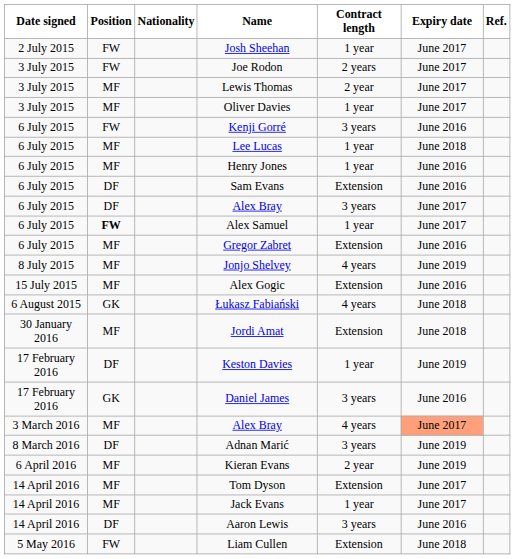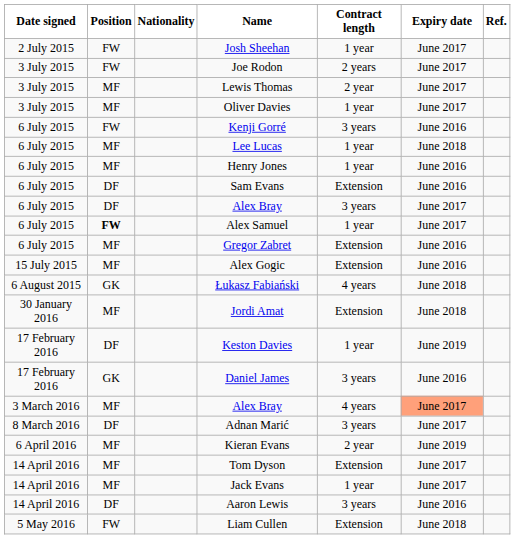 <table class="wikitable"  style="text-align:center; font-size:90%; ">
 <tr>
 <th style="background:white; color:black; width:100px;">Date signed</th>
 <th style="background:white; color:black; width:50px;">Position</th>
 <th style="background:white; color:black; width:50px;">Nationality</th>
 <th style="background:white; color:black; width:150px;">Name</th>
 <th style="background:white; color:black; width:100px;">Contract length</th>
 <th style="background:white; color:black; width:100px;">Expiry date</th>
 <th style="background:white; color:black;">Ref.</th>
 </tr>
 <tr>
 <td>2 July 2015</td>
 <td>FW</td>
 <td></td>
 <td><a href='#'>Josh Sheehan</a></td>
 <td>1 year</td>
 <td>June 2017</td>
 <td></td>
 </tr>
 <tr>
 <td>3 July 2015</td>
 <td>FW</td>
 <td></td>
 <td>Joe Rodon</td>
 <td>2 years</td>
 <td>June 2017</td>
 <td></td>
 </tr>
 <tr>
 <td>3 July 2015</td>
 <td>MF</td>
 <td></td>
 <td>Lewis Thomas</td>
 <td>2 year</td>
 <td>June 2017</td>
 <td></td>
 </tr>
 <tr>
 <td>3 July 2015</td>
 <td>MF</td>
 <td></td>
 <td>Oliver Davies</td>
 <td>1 year</td>
 <td>June 2017</td>
 <td></td>
 </tr>
 <tr>
 <td>6 July 2015</td>
 <td>FW</td>
 <td></td>
 <td><a href='#'>Kenji Gorré</a></td>
 <td>3 years</td>
 <td>June 2016</td>
 <td></td>
 </tr>
 <tr>
 <td>6 July 2015</td>
 <td>MF</td>
 <td></td>
 <td><a href='#'>Lee Lucas</a></td>
 <td>1 year</td>
 <td>June 2018</td>
 <td></td>
 </tr>
 <tr>
 <td>6 July 2015</td>
 <td>MF</td>
 <td></td>
 <td>Henry Jones</td>
 <td>1 year</td>
 <td>June 2016</td>
 <td></td>
 </tr>
 <tr>
 <td>6 July 2015</td>
 <td>DF</td>
 <td></td>
 <td>Sam Evans</td>
 <td>Extension</td>
 <td>June 2016</td>
 <td></td>
 </tr>
 <tr>
 <td>6 July 2015</td>
 <td>DF</td>
 <td></td>
 <td><a href='#'>Alex Bray</a></td>
 <td>3 years</td>
 <td>June 2017</td>
 <td></td>
 </tr>
 <tr>
 <td>6 July 2015</td>
 <td><strong>FW</strong></td>
 <td></td>
 <td>Alex Samuel</td>
 <td>1 year</td>
 <td>June 2017</td>
 <td></td>
 </tr>
 <tr>
 <td>6 July 2015</td>
 <td>MF</td>
 <td></td>
 <td><a href='#'>Gregor Zabret</a></td>
 <td>Extension</td>
 <td>June 2016</td>
 <td></td>
 </tr>
 <tr>
-<td>8 July 2015</td>
-<td>MF</td>
-<td></td>
-<td><a href='#'>Jonjo Shelvey</a></td>
-<td>4 years</td>
-<td>June 2019</td>
-<td></td>
-</tr>
-<tr>
 <td>15 July 2015</td>
 <td>MF</td>
 <td></td>
 <td>Alex Gogic</td>
 <td>Extension</td>
 <td>June 2016</td>
 <td></td>
 </tr>
 <tr>
 <td>6 August 2015</td>
 <td>GK</td>
 <td></td>
 <td><a href='#'>Łukasz Fabiański</a></td>
 <td>4 years</td>
 <td>June 2018</td>
 <td></td>
 </tr>
 <tr>
 <td>30 January 2016</td>
 <td>MF</td>
 <td></td>
 <td><a href='#'>Jordi Amat</a></td>
 <td>Extension</td>
 <td>June 2018</td>
 <td></td>
 </tr>
 <tr>
 <td>17 February 2016</td>
 <td>DF</td>
 <td></td>
 <td><a href='#'>Keston Davies</a></td>
 <td>1 year</td>
 <td>June 2019</td>
 <td></td>
 </tr>
 <tr>
 <td>17 February 2016</td>
 <td>GK</td>
 <td></td>
 <td><a href='#'>Daniel James</a></td>
 <td>3 years</td>
 <td>June 2016</td>
 <td></td>
 </tr>
 <tr>
 <td>3 March 2016</td>
 <td>MF</td>
 <td></td>
 <td><a href='#'>Alex Bray</a></td>
 <td>4 years</td>
 <td style="background: lightsalmon;">June 2017</td>
 <td></td>
 </tr>
 <tr>
 <td>8 March 2016</td>
 <td>DF</td>
 <td></td>
 <td>Adnan Marić</td>
 <td>3 years</td>
-<td>June 2019</td>
+<td>June 2017</td>
 <td></td>
 </tr>
 <tr>
 <td>6 April 2016</td>
 <td>MF</td>
 <td></td>
 <td>Kieran Evans</td>
 <td>2 year</td>
 <td>June 2019</td>
 <td></td>
 </tr>
 <tr>
 <td>14 April 2016</td>
 <td>MF</td>
 <td></td>
 <td>Tom Dyson</td>
 <td>Extension</td>
 <td>June 2017</td>
 <td></td>
 </tr>
 <tr>
 <td>14 April 2016</td>
 <td>MF</td>
 <td></td>
 <td>Jack Evans</td>
 <td>1 year</td>
 <td>June 2017</td>
 <td></td>
 </tr>
 <tr>
 <td>14 April 2016</td>
 <td>DF</td>
 <td></td>
 <td>Aaron Lewis</td>
 <td>3 years</td>
 <td>June 2016</td>
 <td></td>
 </tr>
 <tr>
 <td>5 May 2016</td>
 <td>FW</td>
 <td></td>
 <td>Liam Cullen</td>
 <td>Extension</td>
 <td>June 2018</td>
 <td></td>
 </tr>
 </table>
